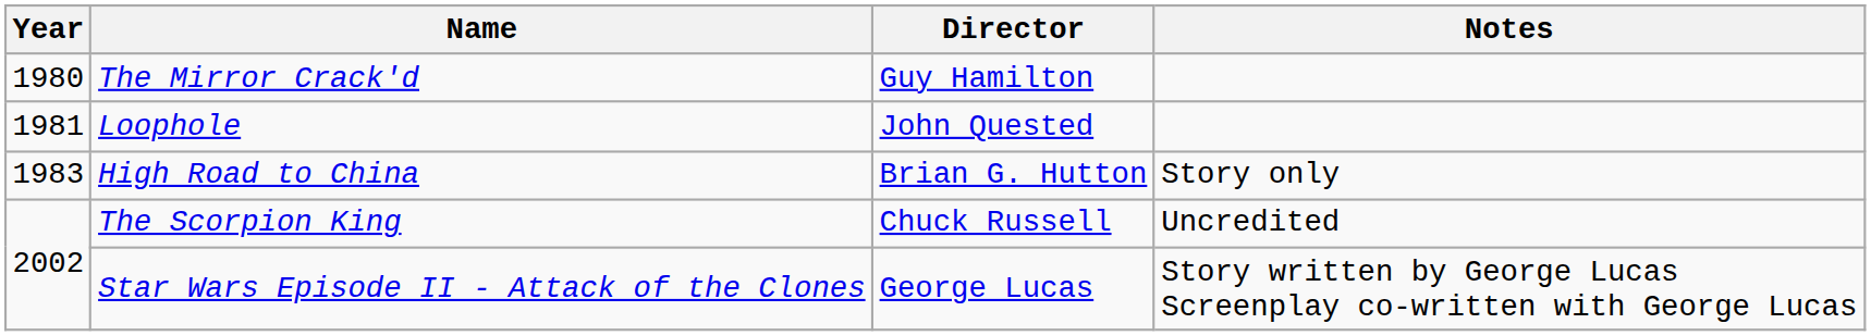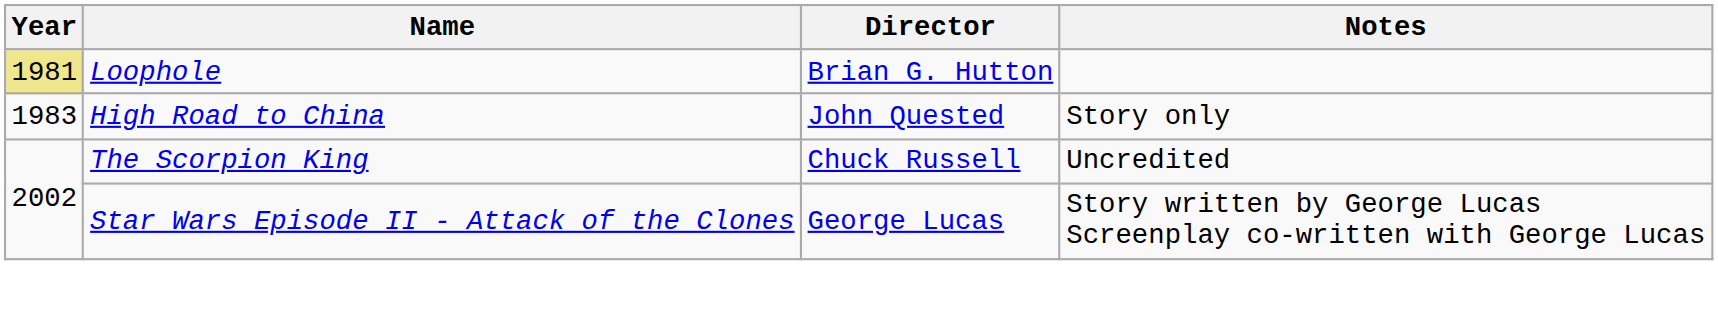 <table class="wikitable">
 <tr>
 <th>Year</th>
 <th>Name</th>
 <th>Director</th>
 <th>Notes</th>
 </tr>
 <tr>
-<td>1980</td>
-<td><em><a href='#'>The Mirror Crack'd</a></em></td>
-<td><a href='#'>Guy Hamilton</a></td>
-<td></td>
-</tr>
-<tr>
-<td>1981</td>
+<td style="background: khaki;">1981</td>
 <td><em><a href='#'>Loophole</a></em></td>
-<td><a href='#'>John Quested</a></td>
+<td><a href='#'>Brian G. Hutton</a></td>
 <td></td>
 </tr>
 <tr>
 <td>1983</td>
 <td><em><a href='#'>High Road to China</a></em></td>
-<td><a href='#'>Brian G. Hutton</a></td>
+<td><a href='#'>John Quested</a></td>
 <td>Story only</td>
 </tr>
 <tr>
 <td rowspan="2">2002</td>
 <td><em><a href='#'>The Scorpion King</a></em></td>
 <td><a href='#'>Chuck Russell</a></td>
 <td>Uncredited</td>
 </tr>
 <tr>
 <td><em><a href='#'>Star Wars Episode II - Attack of the Clones</a></em></td>
 <td><a href='#'>George Lucas</a></td>
 <td>Story written by George Lucas<br>Screenplay co-written with George Lucas</td>
 </tr>
 </table>
